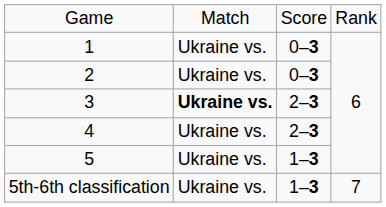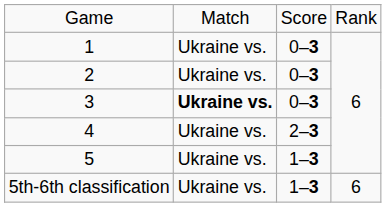 <table class="wikitable">
 <tr>
 <td style="text-align:center;">Game</td>
 <td style="text-align:center;">Match</td>
 <td style="text-align:center;">Score</td>
 <td style="text-align:center;">Rank</td>
 </tr>
 <tr>
 <td style="text-align:center;">1</td>
 <td>Ukraine vs. </td>
 <td style="text-align:center;">0–<strong>3</strong></td>
 <td rowspan="5" style="text-align:center;">6</td>
 </tr>
 <tr>
 <td style="text-align:center;">2</td>
 <td>Ukraine vs. </td>
 <td style="text-align:center;">0–<strong>3</strong></td>
 </tr>
 <tr>
 <td style="text-align:center;">3</td>
 <td><strong>Ukraine vs. </strong></td>
-<td style="text-align:center;">2–<strong>3</strong></td>
+<td style="text-align:center;">0–<strong>3</strong></td>
 </tr>
 <tr>
 <td style="text-align:center;">4</td>
 <td>Ukraine vs. </td>
 <td style="text-align:center;">2–<strong>3</strong></td>
 </tr>
 <tr>
 <td style="text-align:center;">5</td>
 <td>Ukraine vs. </td>
 <td style="text-align:center;">1–<strong>3</strong></td>
 </tr>
 <tr>
 <td style="text-align:center;">5th-6th classification</td>
 <td>Ukraine vs. </td>
 <td style="text-align:center;">1–<strong>3</strong></td>
-<td style="text-align:center;">7</td>
+<td style="text-align:center;">6</td>
 </tr>
 </table>
